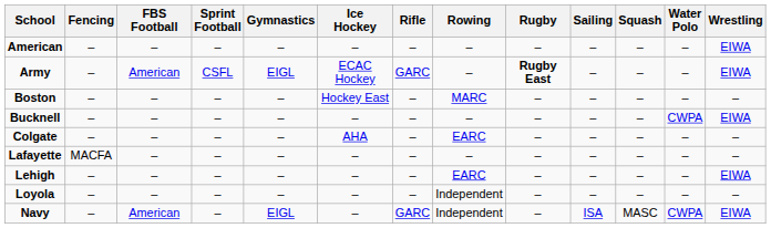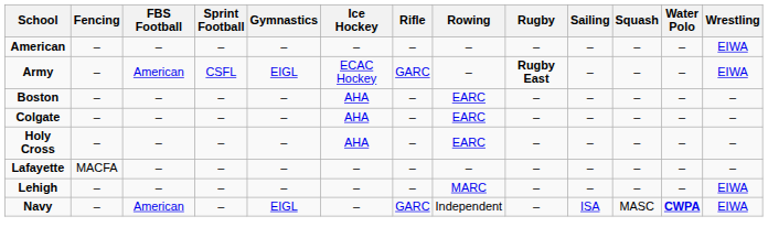 <table class="wikitable sortable" style="text-align:center; width:80%;">
 <tr>
 <th scope="col">School</th>
 <th>Fencing</th>
 <th>FBS Football</th>
 <th>Sprint<br>Football</th>
 <th>Gymnastics</th>
 <th>Ice<br>Hockey</th>
 <th>Rifle</th>
 <th>Rowing</th>
 <th>Rugby</th>
 <th>Sailing</th>
 <th>Squash</th>
 <th>Water<br>Polo</th>
 <th>Wrestling</th>
 </tr>
 <tr>
 <td><strong>American</strong></td>
 <td>–</td>
 <td>–</td>
 <td>–</td>
 <td>–</td>
 <td>–</td>
 <td>–</td>
 <td>–</td>
 <td>–</td>
 <td>–</td>
 <td>–</td>
 <td>–</td>
 <td><a href='#'>EIWA</a></td>
 </tr>
 <tr>
 <td><strong>Army</strong></td>
 <td>–</td>
 <td><a href='#'>American</a></td>
 <td><a href='#'>CSFL</a></td>
 <td><a href='#'>EIGL</a></td>
 <td><a href='#'>ECAC Hockey</a></td>
 <td><a href='#'>GARC</a></td>
 <td>–</td>
 <td><strong>Rugby East</strong></td>
 <td>–</td>
 <td>–</td>
 <td>–</td>
 <td><a href='#'>EIWA</a></td>
 </tr>
 <tr>
 <td><strong>Boston</strong></td>
 <td>–</td>
 <td>–</td>
 <td>–</td>
 <td>–</td>
-<td><a href='#'>Hockey East</a></td>
+<td><a href='#'>AHA</a></td>
 <td>–</td>
-<td><a href='#'>MARC</a></td>
+<td><a href='#'>EARC</a></td>
 <td>–</td>
 <td>–</td>
 <td>–</td>
 <td>–</td>
 <td>–</td>
 </tr>
 <tr>
-<td><strong>Bucknell</strong></td>
+<td><strong>Colgate</strong></td>
+<td>–</td>
+<td>–</td>
+<td>–</td>
+<td>–</td>
+<td><a href='#'>AHA</a></td>
+<td>–</td>
+<td><a href='#'>EARC</a></td>
 <td>–</td>
 <td>–</td>
 <td>–</td>
 <td>–</td>
 <td>–</td>
-<td>–</td>
-<td>–</td>
-<td>–</td>
-<td>–</td>
-<td>–</td>
-<td><a href='#'>CWPA</a></td>
-<td><a href='#'>EIWA</a></td>
 </tr>
 <tr>
-<td><strong>Colgate</strong></td>
+<td><strong>Holy Cross</strong></td>
 <td>–</td>
 <td>–</td>
 <td>–</td>
 <td>–</td>
 <td><a href='#'>AHA</a></td>
 <td>–</td>
 <td><a href='#'>EARC</a></td>
 <td>–</td>
 <td>–</td>
 <td>–</td>
 <td>–</td>
 <td>–</td>
 </tr>
 <tr>
 <td><strong>Lafayette</strong></td>
 <td>MACFA</td>
 <td>–</td>
 <td>–</td>
 <td>–</td>
 <td>–</td>
 <td>–</td>
 <td>–</td>
 <td>–</td>
 <td>–</td>
 <td>–</td>
 <td>–</td>
 <td>–</td>
 </tr>
 <tr>
 <td><strong>Lehigh</strong></td>
 <td>–</td>
 <td>–</td>
 <td>–</td>
 <td>–</td>
 <td>–</td>
 <td>–</td>
-<td><a href='#'>EARC</a></td>
+<td><a href='#'>MARC</a></td>
 <td>–</td>
 <td>–</td>
 <td>–</td>
 <td>–</td>
 <td><a href='#'>EIWA</a></td>
-</tr>
-<tr>
-<td><strong>Loyola</strong></td>
-<td>–</td>
-<td>–</td>
-<td>–</td>
-<td>–</td>
-<td>–</td>
-<td>–</td>
-<td>Independent</td>
-<td>–</td>
-<td>–</td>
-<td>–</td>
-<td>–</td>
-<td>–</td>
 </tr>
 <tr>
 <td><strong>Navy</strong></td>
 <td>–</td>
 <td><a href='#'>American</a></td>
 <td>–</td>
 <td><a href='#'>EIGL</a></td>
 <td>–</td>
 <td><a href='#'>GARC</a></td>
 <td>Independent</td>
 <td>–</td>
 <td><a href='#'>ISA</a></td>
 <td>MASC</td>
-<td><a href='#'>CWPA</a></td>
+<td><strong><a href='#'>CWPA</a></strong></td>
 <td><a href='#'>EIWA</a></td>
 </tr>
 </table>
